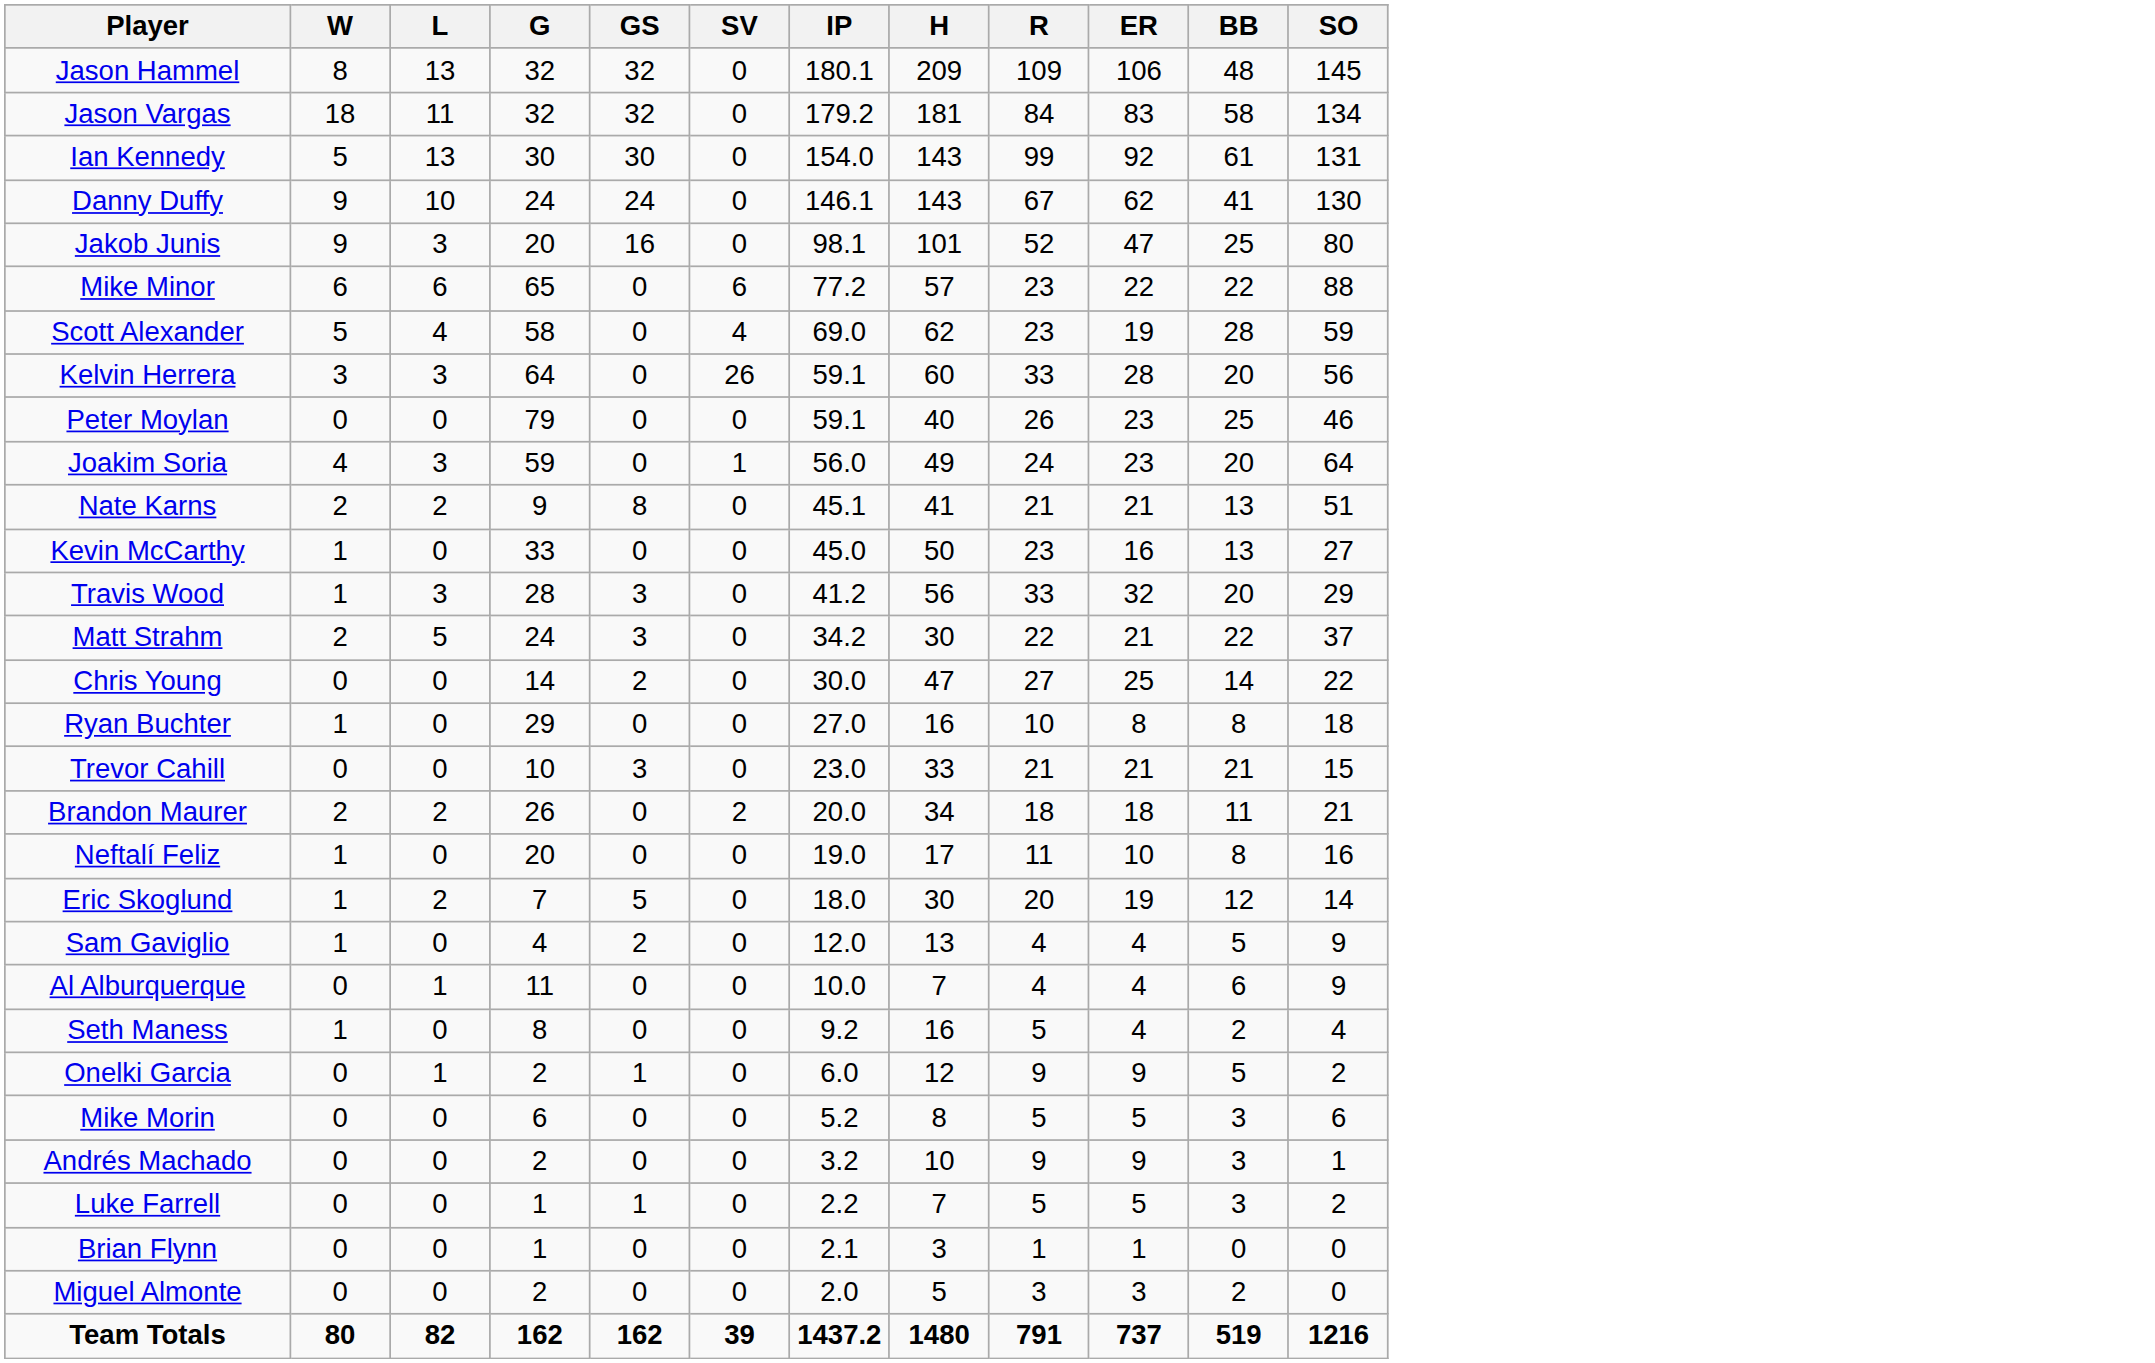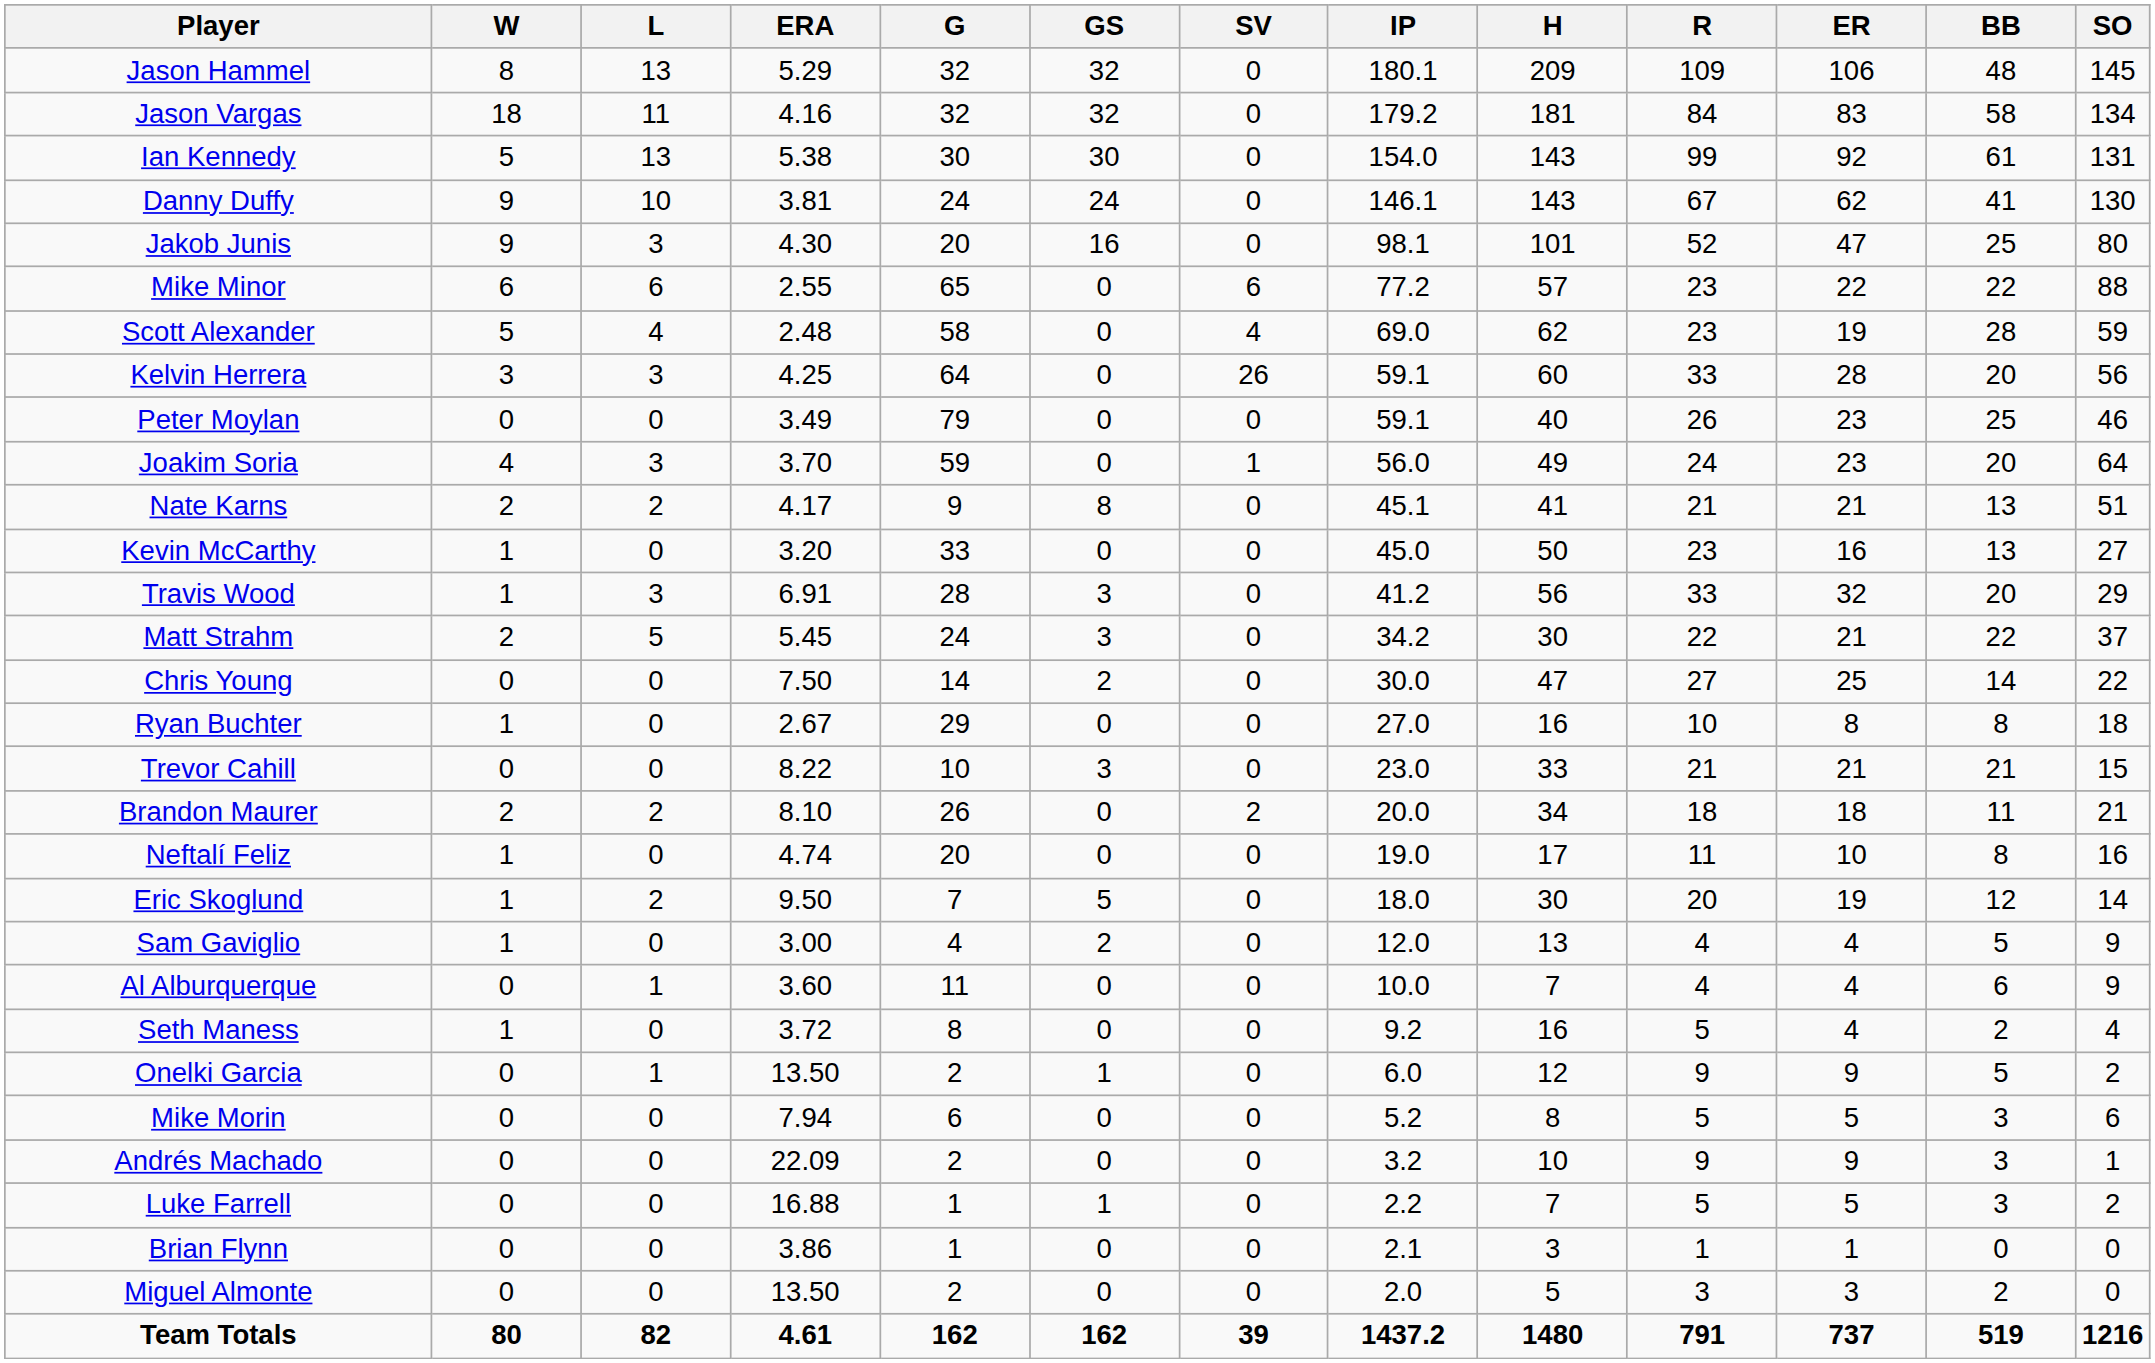 <table class=wikitable style="text-align:center">
 <tr>
 <th bgcolor=#DDDDFF; width="20%">Player</th>
 <th bgcolor=#DDDDFF; width="7%">W</th>
 <th bgcolor=#DDDDFF; width="7%">L</th>
+<th bgcolor=#DDDDFF; width="7%">ERA</th>
 <th bgcolor=#DDDDFF; width="7%">G</th>
 <th bgcolor=#DDDDFF; width="7%">GS</th>
 <th bgcolor=#DDDDFF; width="7%">SV</th>
 <th bgcolor=#DDDDFF; width="7%">IP</th>
 <th bgcolor=#DDDDFF; width="7%">H</th>
 <th bgcolor=#DDDDFF; width="7%">R</th>
 <th bgcolor=#DDDDFF; width="7%">ER</th>
 <th bgcolor=#DDDDFF; width="7%">BB</th>
 <th bgcolor=#DDDDFF; width="7%">SO</th>
 </tr>
 <tr>
 <td><a href='#'>Jason Hammel</a></td>
 <td>8</td>
 <td>13</td>
+<td>5.29</td>
 <td>32</td>
 <td>32</td>
 <td>0</td>
 <td>180.1</td>
 <td>209</td>
 <td>109</td>
 <td>106</td>
 <td>48</td>
 <td>145</td>
 </tr>
 <tr>
 <td><a href='#'>Jason Vargas</a></td>
 <td>18</td>
 <td>11</td>
+<td>4.16</td>
 <td>32</td>
 <td>32</td>
 <td>0</td>
 <td>179.2</td>
 <td>181</td>
 <td>84</td>
 <td>83</td>
 <td>58</td>
 <td>134</td>
 </tr>
 <tr>
 <td><a href='#'>Ian Kennedy</a></td>
 <td>5</td>
 <td>13</td>
+<td>5.38</td>
 <td>30</td>
 <td>30</td>
 <td>0</td>
 <td>154.0</td>
 <td>143</td>
 <td>99</td>
 <td>92</td>
 <td>61</td>
 <td>131</td>
 </tr>
 <tr>
 <td><a href='#'>Danny Duffy</a></td>
 <td>9</td>
 <td>10</td>
+<td>3.81</td>
 <td>24</td>
 <td>24</td>
 <td>0</td>
 <td>146.1</td>
 <td>143</td>
 <td>67</td>
 <td>62</td>
 <td>41</td>
 <td>130</td>
 </tr>
 <tr>
 <td><a href='#'>Jakob Junis</a></td>
 <td>9</td>
 <td>3</td>
+<td>4.30</td>
 <td>20</td>
 <td>16</td>
 <td>0</td>
 <td>98.1</td>
 <td>101</td>
 <td>52</td>
 <td>47</td>
 <td>25</td>
 <td>80</td>
 </tr>
 <tr>
 <td><a href='#'>Mike Minor</a></td>
 <td>6</td>
 <td>6</td>
+<td>2.55</td>
 <td>65</td>
 <td>0</td>
 <td>6</td>
 <td>77.2</td>
 <td>57</td>
 <td>23</td>
 <td>22</td>
 <td>22</td>
 <td>88</td>
 </tr>
 <tr>
 <td><a href='#'>Scott Alexander</a></td>
 <td>5</td>
 <td>4</td>
+<td>2.48</td>
 <td>58</td>
 <td>0</td>
 <td>4</td>
 <td>69.0</td>
 <td>62</td>
 <td>23</td>
 <td>19</td>
 <td>28</td>
 <td>59</td>
 </tr>
 <tr>
 <td><a href='#'>Kelvin Herrera</a></td>
 <td>3</td>
 <td>3</td>
+<td>4.25</td>
 <td>64</td>
 <td>0</td>
 <td>26</td>
 <td>59.1</td>
 <td>60</td>
 <td>33</td>
 <td>28</td>
 <td>20</td>
 <td>56</td>
 </tr>
 <tr>
 <td><a href='#'>Peter Moylan</a></td>
 <td>0</td>
 <td>0</td>
+<td>3.49</td>
 <td>79</td>
 <td>0</td>
 <td>0</td>
 <td>59.1</td>
 <td>40</td>
 <td>26</td>
 <td>23</td>
 <td>25</td>
 <td>46</td>
 </tr>
 <tr>
 <td><a href='#'>Joakim Soria</a></td>
 <td>4</td>
 <td>3</td>
+<td>3.70</td>
 <td>59</td>
 <td>0</td>
 <td>1</td>
 <td>56.0</td>
 <td>49</td>
 <td>24</td>
 <td>23</td>
 <td>20</td>
 <td>64</td>
 </tr>
 <tr>
 <td><a href='#'>Nate Karns</a></td>
 <td>2</td>
 <td>2</td>
+<td>4.17</td>
 <td>9</td>
 <td>8</td>
 <td>0</td>
 <td>45.1</td>
 <td>41</td>
 <td>21</td>
 <td>21</td>
 <td>13</td>
 <td>51</td>
 </tr>
 <tr>
 <td><a href='#'>Kevin McCarthy</a></td>
 <td>1</td>
 <td>0</td>
+<td>3.20</td>
 <td>33</td>
 <td>0</td>
 <td>0</td>
 <td>45.0</td>
 <td>50</td>
 <td>23</td>
 <td>16</td>
 <td>13</td>
 <td>27</td>
 </tr>
 <tr>
 <td><a href='#'>Travis Wood</a></td>
 <td>1</td>
 <td>3</td>
+<td>6.91</td>
 <td>28</td>
 <td>3</td>
 <td>0</td>
 <td>41.2</td>
 <td>56</td>
 <td>33</td>
 <td>32</td>
 <td>20</td>
 <td>29</td>
 </tr>
 <tr>
 <td><a href='#'>Matt Strahm</a></td>
 <td>2</td>
 <td>5</td>
+<td>5.45</td>
 <td>24</td>
 <td>3</td>
 <td>0</td>
 <td>34.2</td>
 <td>30</td>
 <td>22</td>
 <td>21</td>
 <td>22</td>
 <td>37</td>
 </tr>
 <tr>
 <td><a href='#'>Chris Young</a></td>
 <td>0</td>
 <td>0</td>
+<td>7.50</td>
 <td>14</td>
 <td>2</td>
 <td>0</td>
 <td>30.0</td>
 <td>47</td>
 <td>27</td>
 <td>25</td>
 <td>14</td>
 <td>22</td>
 </tr>
 <tr>
 <td><a href='#'>Ryan Buchter</a></td>
 <td>1</td>
 <td>0</td>
+<td>2.67</td>
 <td>29</td>
 <td>0</td>
 <td>0</td>
 <td>27.0</td>
 <td>16</td>
 <td>10</td>
 <td>8</td>
 <td>8</td>
 <td>18</td>
 </tr>
 <tr>
 <td><a href='#'>Trevor Cahill</a></td>
 <td>0</td>
 <td>0</td>
+<td>8.22</td>
 <td>10</td>
 <td>3</td>
 <td>0</td>
 <td>23.0</td>
 <td>33</td>
 <td>21</td>
 <td>21</td>
 <td>21</td>
 <td>15</td>
 </tr>
 <tr>
 <td><a href='#'>Brandon Maurer</a></td>
 <td>2</td>
 <td>2</td>
+<td>8.10</td>
 <td>26</td>
 <td>0</td>
 <td>2</td>
 <td>20.0</td>
 <td>34</td>
 <td>18</td>
 <td>18</td>
 <td>11</td>
 <td>21</td>
 </tr>
 <tr>
 <td><a href='#'>Neftalí Feliz</a></td>
 <td>1</td>
 <td>0</td>
+<td>4.74</td>
 <td>20</td>
 <td>0</td>
 <td>0</td>
 <td>19.0</td>
 <td>17</td>
 <td>11</td>
 <td>10</td>
 <td>8</td>
 <td>16</td>
 </tr>
 <tr>
 <td><a href='#'>Eric Skoglund</a></td>
 <td>1</td>
 <td>2</td>
+<td>9.50</td>
 <td>7</td>
 <td>5</td>
 <td>0</td>
 <td>18.0</td>
 <td>30</td>
 <td>20</td>
 <td>19</td>
 <td>12</td>
 <td>14</td>
 </tr>
 <tr>
 <td><a href='#'>Sam Gaviglio</a></td>
 <td>1</td>
 <td>0</td>
+<td>3.00</td>
 <td>4</td>
 <td>2</td>
 <td>0</td>
 <td>12.0</td>
 <td>13</td>
 <td>4</td>
 <td>4</td>
 <td>5</td>
 <td>9</td>
 </tr>
 <tr>
 <td><a href='#'>Al Alburquerque</a></td>
 <td>0</td>
 <td>1</td>
+<td>3.60</td>
 <td>11</td>
 <td>0</td>
 <td>0</td>
 <td>10.0</td>
 <td>7</td>
 <td>4</td>
 <td>4</td>
 <td>6</td>
 <td>9</td>
 </tr>
 <tr>
 <td><a href='#'>Seth Maness</a></td>
 <td>1</td>
 <td>0</td>
+<td>3.72</td>
 <td>8</td>
 <td>0</td>
 <td>0</td>
 <td>9.2</td>
 <td>16</td>
 <td>5</td>
 <td>4</td>
 <td>2</td>
 <td>4</td>
 </tr>
 <tr>
 <td><a href='#'>Onelki Garcia</a></td>
 <td>0</td>
 <td>1</td>
+<td>13.50</td>
 <td>2</td>
 <td>1</td>
 <td>0</td>
 <td>6.0</td>
 <td>12</td>
 <td>9</td>
 <td>9</td>
 <td>5</td>
 <td>2</td>
 </tr>
 <tr>
 <td><a href='#'>Mike Morin</a></td>
 <td>0</td>
 <td>0</td>
+<td>7.94</td>
 <td>6</td>
 <td>0</td>
 <td>0</td>
 <td>5.2</td>
 <td>8</td>
 <td>5</td>
 <td>5</td>
 <td>3</td>
 <td>6</td>
 </tr>
 <tr>
 <td><a href='#'>Andrés Machado</a></td>
 <td>0</td>
 <td>0</td>
+<td>22.09</td>
 <td>2</td>
 <td>0</td>
 <td>0</td>
 <td>3.2</td>
 <td>10</td>
 <td>9</td>
 <td>9</td>
 <td>3</td>
 <td>1</td>
 </tr>
 <tr>
 <td><a href='#'>Luke Farrell</a></td>
 <td>0</td>
 <td>0</td>
+<td>16.88</td>
 <td>1</td>
 <td>1</td>
 <td>0</td>
 <td>2.2</td>
 <td>7</td>
 <td>5</td>
 <td>5</td>
 <td>3</td>
 <td>2</td>
 </tr>
 <tr>
 <td><a href='#'>Brian Flynn</a></td>
 <td>0</td>
 <td>0</td>
+<td>3.86</td>
 <td>1</td>
 <td>0</td>
 <td>0</td>
 <td>2.1</td>
 <td>3</td>
 <td>1</td>
 <td>1</td>
 <td>0</td>
 <td>0</td>
 </tr>
 <tr>
 <td><a href='#'>Miguel Almonte</a></td>
 <td>0</td>
 <td>0</td>
+<td>13.50</td>
 <td>2</td>
 <td>0</td>
 <td>0</td>
 <td>2.0</td>
 <td>5</td>
 <td>3</td>
 <td>3</td>
 <td>2</td>
 <td>0</td>
 </tr>
 <tr>
 <td><strong>Team Totals</strong></td>
 <td><strong>80</strong></td>
 <td><strong>82</strong></td>
+<td><strong>4.61</strong></td>
 <td><strong>162</strong></td>
 <td><strong>162</strong></td>
 <td><strong>39</strong></td>
 <td><strong>1437.2</strong></td>
 <td><strong>1480</strong></td>
 <td><strong>791</strong></td>
 <td><strong>737</strong></td>
 <td><strong>519</strong></td>
 <td><strong>1216</strong></td>
 </tr>
 </table>
